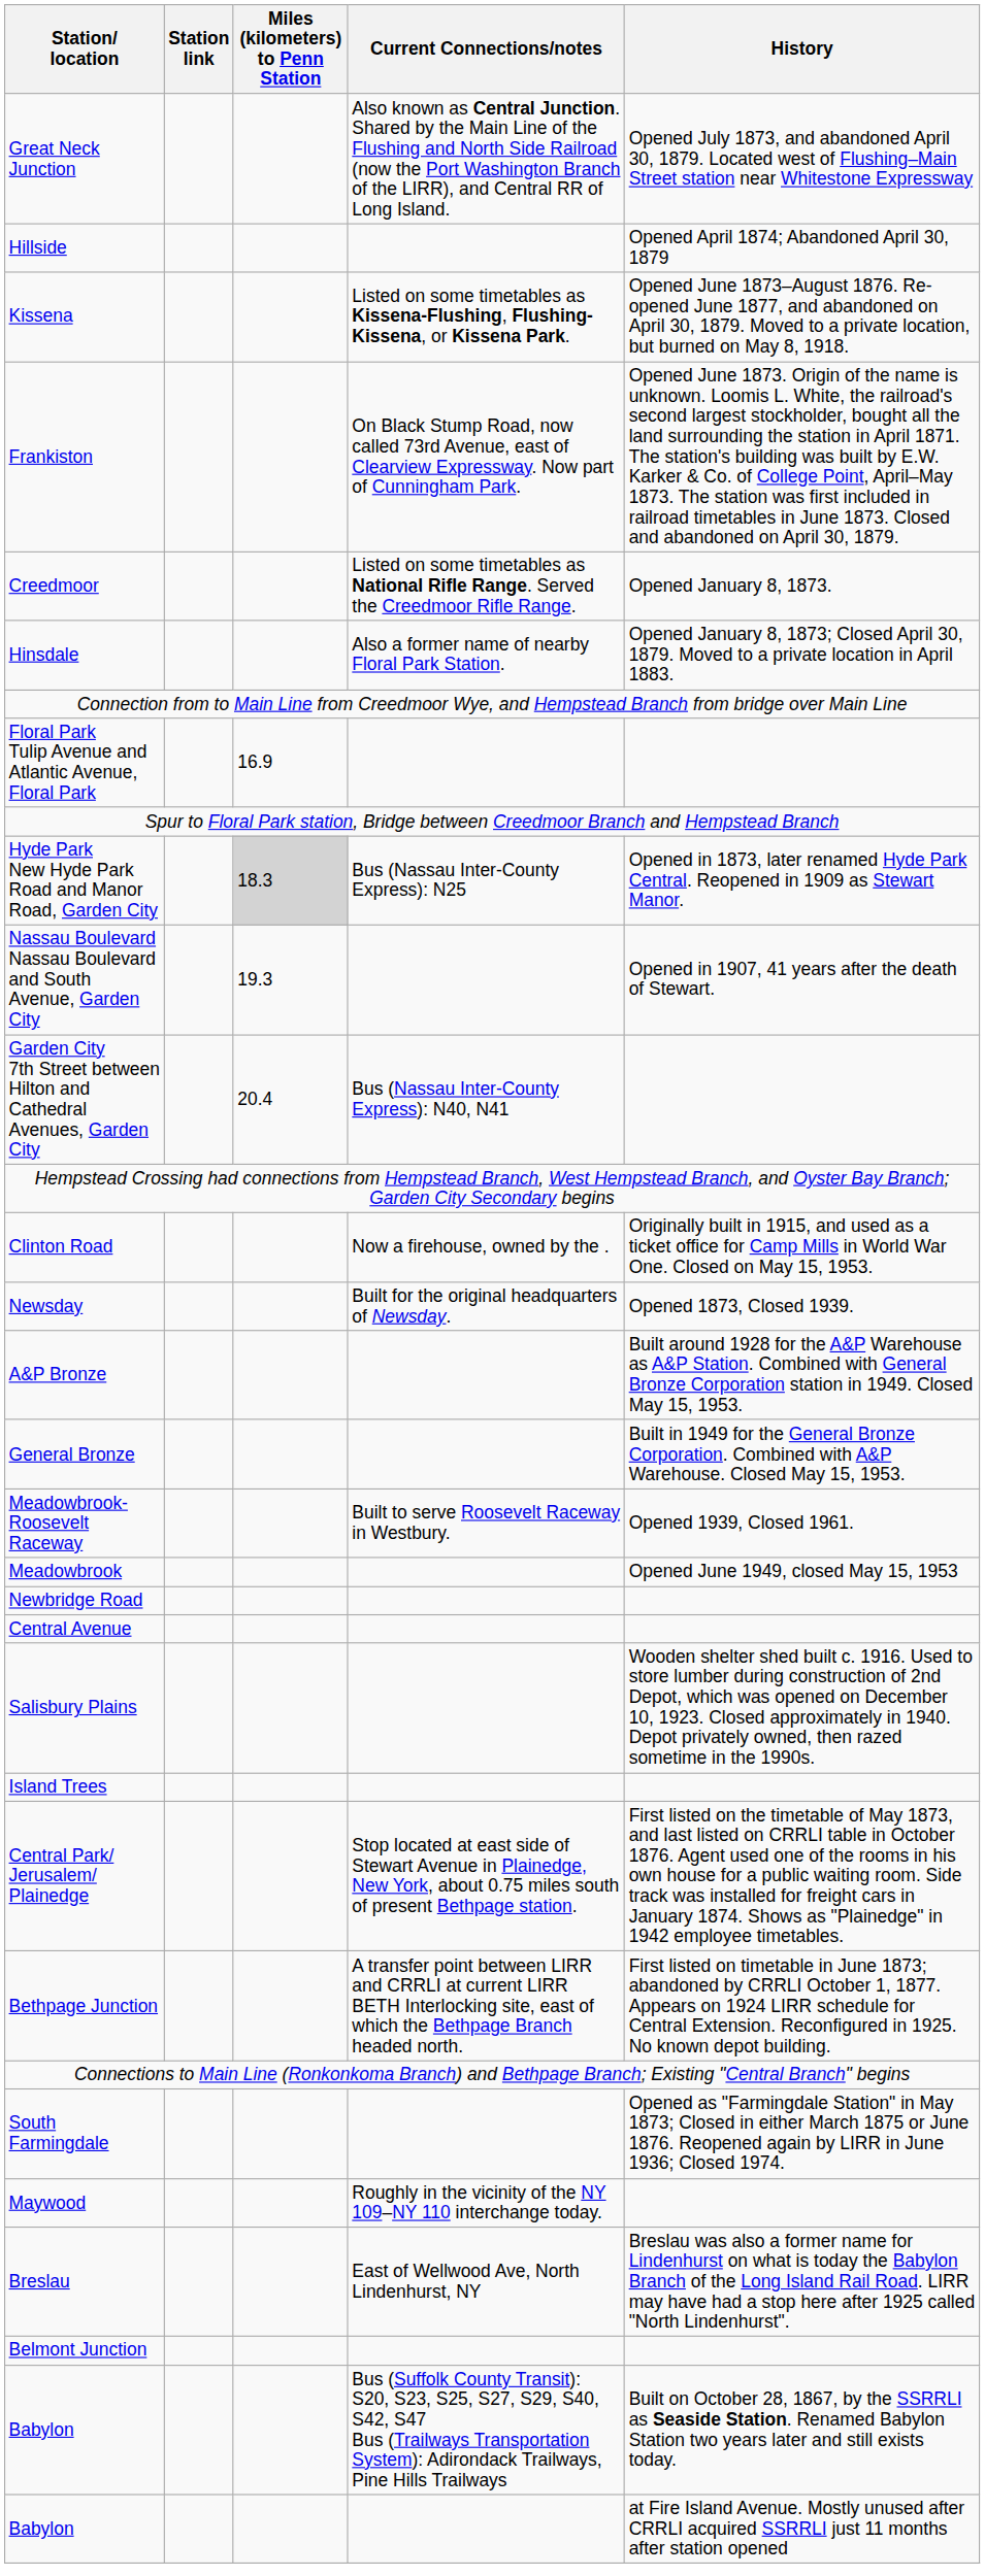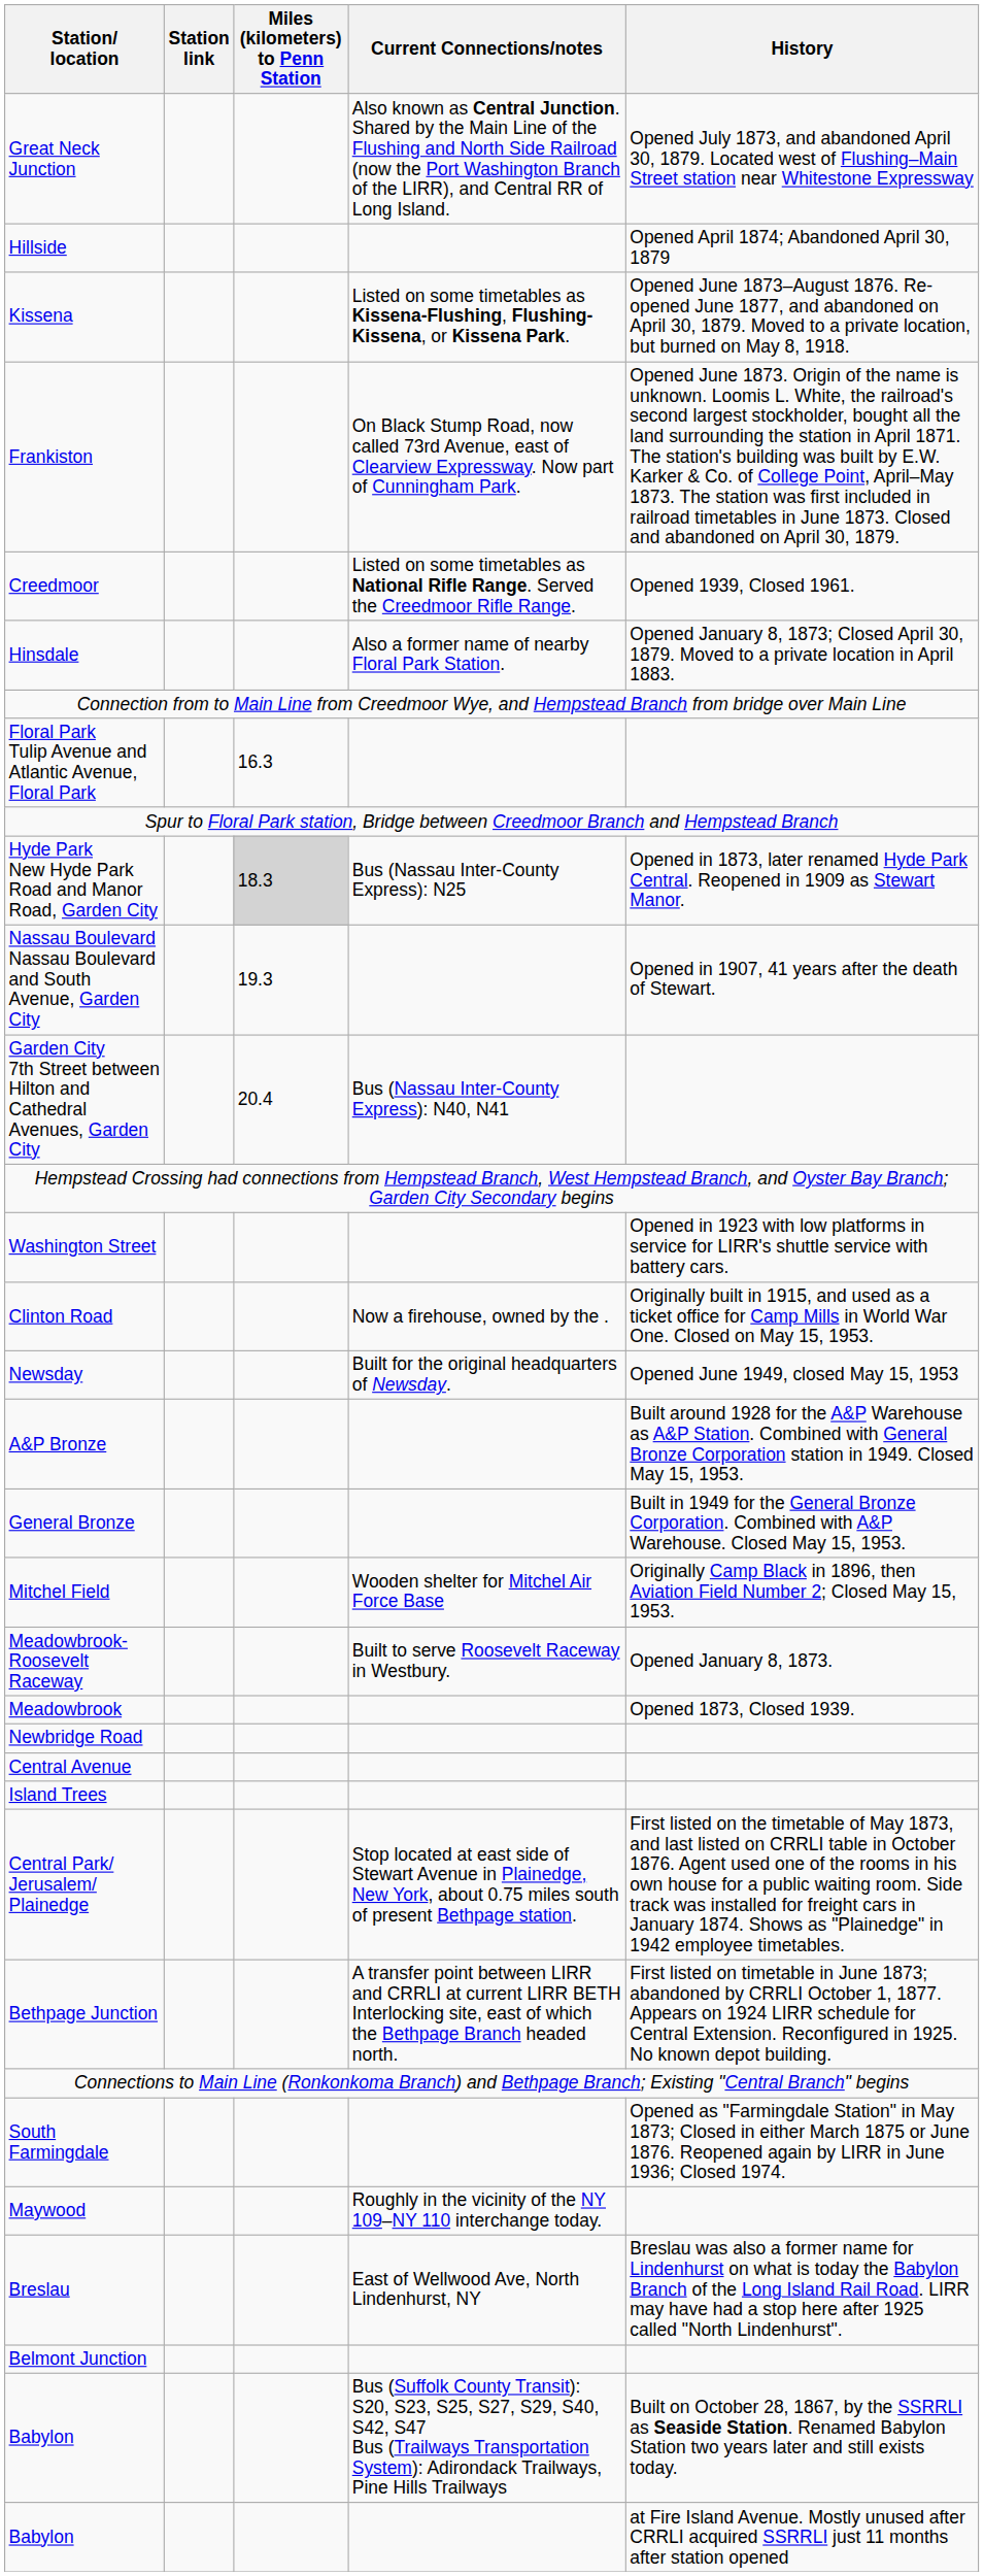 <table class="wikitable">
 <tr>
 <th>Station/<br>location</th>
 <th>Station<br>link</th>
 <th>Miles (kilometers)<br>to <a href='#'>Penn Station</a></th>
 <th>Current Connections/notes</th>
 <th>History</th>
 </tr>
 <tr>
 <td><a href='#'>Great Neck Junction</a></td>
 <td></td>
 <td></td>
 <td>Also known as <strong>Central Junction</strong>. Shared by the Main Line of the <a href='#'>Flushing and North Side Railroad</a> (now the <a href='#'>Port Washington Branch</a> of the LIRR), and Central RR of Long Island.</td>
 <td>Opened July 1873, and abandoned April 30, 1879. Located west of <a href='#'>Flushing–Main Street station</a> near <a href='#'>Whitestone Expressway</a></td>
 </tr>
 <tr>
 <td><a href='#'>Hillside</a></td>
 <td></td>
 <td></td>
 <td></td>
 <td>Opened April 1874; Abandoned April 30, 1879</td>
 </tr>
 <tr>
 <td><a href='#'>Kissena</a></td>
 <td></td>
 <td></td>
 <td>Listed on some timetables as <strong>Kissena-Flushing</strong>, <strong>Flushing-Kissena</strong>, or <strong>Kissena Park</strong>.</td>
 <td>Opened June 1873–August 1876. Re-opened June 1877, and abandoned on April 30, 1879. Moved to a private location, but burned on May 8, 1918.</td>
 </tr>
 <tr>
 <td><a href='#'>Frankiston</a></td>
 <td></td>
 <td></td>
 <td>On Black Stump Road, now called 73rd Avenue, east of <a href='#'>Clearview Expressway</a>. Now part of <a href='#'>Cunningham Park</a>.</td>
 <td>Opened June 1873. Origin of the name is unknown. Loomis L. White, the railroad's second largest stockholder, bought all the land surrounding the station in April 1871. The station's building was built by E.W. Karker & Co. of <a href='#'>College Point</a>, April–May 1873. The station was first included in railroad timetables in June 1873. Closed and abandoned on April 30, 1879.</td>
 </tr>
 <tr>
 <td><a href='#'>Creedmoor</a></td>
 <td></td>
 <td></td>
 <td>Listed on some timetables as <strong>National Rifle Range</strong>. Served the <a href='#'>Creedmoor Rifle Range</a>.</td>
-<td>Opened January 8, 1873.</td>
+<td>Opened 1939, Closed 1961.</td>
 </tr>
 <tr>
 <td><a href='#'>Hinsdale</a></td>
 <td></td>
 <td></td>
 <td>Also a former name of nearby <a href='#'>Floral Park Station</a>.</td>
 <td>Opened January 8, 1873; Closed April 30, 1879. Moved to a private location in April 1883.</td>
 </tr>
 <tr>
 <td colspan="5" align="center"><em>Connection from to <a href='#'>Main Line</a> from Creedmoor Wye, and <a href='#'>Hempstead Branch</a> from bridge over Main Line</em></td>
 </tr>
 <tr>
 <td><a href='#'>Floral Park</a><br>Tulip Avenue and Atlantic Avenue, <a href='#'>Floral Park</a></td>
 <td></td>
-<td>16.9</td>
+<td>16.3</td>
 <td></td>
 <td></td>
 </tr>
 <tr>
 <td colspan="5" align="center"><em>Spur to <a href='#'>Floral Park station</a>, Bridge between <a href='#'>Creedmoor Branch</a> and <a href='#'>Hempstead Branch</a></em></td>
 </tr>
 <tr>
 <td><a href='#'>Hyde Park</a> <br>New Hyde Park Road and Manor Road, <a href='#'>Garden City</a></td>
 <td></td>
 <td style="background: lightgrey;">18.3</td>
 <td>Bus (Nassau Inter-County Express): N25</td>
 <td>Opened in 1873, later renamed <a href='#'>Hyde Park Central</a>. Reopened in 1909 as <a href='#'>Stewart Manor</a>.</td>
 </tr>
 <tr>
 <td><a href='#'>Nassau Boulevard</a> <br>Nassau Boulevard and South Avenue, <a href='#'>Garden City</a></td>
 <td></td>
 <td>19.3</td>
 <td></td>
 <td>Opened in 1907, 41 years after the death of Stewart.</td>
 </tr>
 <tr>
 <td><a href='#'>Garden City</a> <br>7th Street between Hilton and Cathedral Avenues, <a href='#'>Garden City</a></td>
 <td></td>
 <td>20.4</td>
 <td>Bus (<a href='#'>Nassau Inter-County Express</a>): N40, N41</td>
 <td></td>
 </tr>
 <tr>
 <td colspan="5" align="center"><em>Hempstead Crossing had connections from <a href='#'>Hempstead Branch</a>, <a href='#'>West Hempstead Branch</a>, and <a href='#'>Oyster Bay Branch</a>; <a href='#'>Garden City Secondary</a> begins</em></td>
 </tr>
 <tr>
+<td><a href='#'>Washington Street</a></td>
+<td></td>
+<td></td>
+<td></td>
+<td>Opened in 1923 with low platforms in service for LIRR's shuttle service with battery cars.</td>
+</tr>
+<tr>
 <td><a href='#'>Clinton Road</a></td>
 <td></td>
 <td></td>
 <td>Now a firehouse, owned by the .</td>
 <td>Originally built in 1915, and used as a ticket office for <a href='#'>Camp Mills</a> in World War One. Closed on May 15, 1953.</td>
 </tr>
 <tr>
 <td><a href='#'>Newsday</a></td>
 <td></td>
 <td></td>
 <td>Built for the original headquarters of <em><a href='#'>Newsday</a></em>.</td>
-<td>Opened 1873, Closed 1939.</td>
+<td>Opened June 1949, closed May 15, 1953</td>
 </tr>
 <tr>
 <td><a href='#'>A&P Bronze</a></td>
 <td></td>
 <td></td>
 <td></td>
 <td>Built around 1928 for the <a href='#'>A&P</a> Warehouse as <a href='#'>A&P Station</a>. Combined with <a href='#'>General Bronze Corporation</a> station in 1949. Closed May 15, 1953.</td>
 </tr>
 <tr>
 <td><a href='#'>General Bronze</a></td>
 <td></td>
 <td></td>
 <td></td>
 <td>Built in 1949 for the <a href='#'>General Bronze Corporation</a>. Combined with <a href='#'>A&P</a> Warehouse. Closed May 15, 1953.</td>
 </tr>
 <tr>
+<td><a href='#'>Mitchel Field</a></td>
+<td></td>
+<td></td>
+<td>Wooden shelter for <a href='#'>Mitchel Air Force Base</a></td>
+<td>Originally <a href='#'>Camp Black</a> in 1896, then <a href='#'>Aviation Field Number 2</a>; Closed May 15, 1953.</td>
+</tr>
+<tr>
 <td><a href='#'>Meadowbrook-Roosevelt Raceway</a></td>
 <td></td>
 <td></td>
 <td>Built to serve <a href='#'>Roosevelt Raceway</a> in Westbury.</td>
-<td>Opened 1939, Closed 1961.</td>
+<td>Opened January 8, 1873.</td>
 </tr>
 <tr>
 <td><a href='#'>Meadowbrook</a></td>
 <td></td>
 <td></td>
 <td></td>
-<td>Opened June 1949, closed May 15, 1953</td>
+<td>Opened 1873, Closed 1939.</td>
 </tr>
 <tr>
 <td><a href='#'>Newbridge Road</a></td>
 <td></td>
 <td></td>
 <td></td>
 <td></td>
 </tr>
 <tr>
 <td><a href='#'>Central Avenue</a></td>
 <td></td>
 <td></td>
 <td></td>
 <td></td>
-</tr>
-<tr>
-<td><a href='#'>Salisbury Plains</a></td>
-<td></td>
-<td></td>
-<td></td>
-<td>Wooden shelter shed built c. 1916. Used to store lumber during construction of 2nd Depot, which was opened on December 10, 1923. Closed approximately in 1940. Depot privately owned, then razed sometime in the 1990s.</td>
 </tr>
 <tr>
 <td><a href='#'>Island Trees</a></td>
 <td></td>
 <td></td>
 <td></td>
 <td></td>
 </tr>
 <tr>
 <td><a href='#'>Central Park/<br>Jerusalem/<br>Plainedge</a></td>
 <td></td>
 <td></td>
 <td>Stop located at east side of Stewart Avenue in <a href='#'>Plainedge, New York</a>, about 0.75 miles south of present <a href='#'>Bethpage station</a>.</td>
 <td>First listed on the timetable of May 1873, and last listed on CRRLI table in October 1876. Agent used one of the rooms in his own house for a public waiting room. Side track was installed for freight cars in January 1874. Shows as "Plainedge" in 1942 employee timetables.</td>
 </tr>
 <tr>
 <td><a href='#'>Bethpage Junction</a></td>
 <td></td>
 <td></td>
 <td>A transfer point between LIRR and CRRLI at current LIRR BETH Interlocking site, east of which the <a href='#'>Bethpage Branch</a> headed north.</td>
 <td>First listed on timetable in June 1873; abandoned by CRRLI October 1, 1877. Appears on 1924 LIRR schedule for Central Extension. Reconfigured in 1925. No known depot building.</td>
 </tr>
 <tr>
 <td colspan="5" align="center"><em>Connections to <a href='#'>Main Line</a> (<a href='#'>Ronkonkoma Branch</a>) and <a href='#'>Bethpage Branch</a>; Existing "<a href='#'>Central Branch</a>" begins</em></td>
 </tr>
 <tr>
 <td><a href='#'>South Farmingdale</a></td>
 <td></td>
 <td></td>
 <td></td>
 <td>Opened as "Farmingdale Station" in May 1873; Closed in either March 1875 or June 1876. Reopened again by LIRR in June 1936; Closed 1974.</td>
 </tr>
 <tr>
 <td><a href='#'>Maywood</a></td>
 <td></td>
 <td></td>
 <td>Roughly in the vicinity of the <a href='#'>NY 109</a>–<a href='#'>NY 110</a> interchange today.</td>
 <td></td>
 </tr>
 <tr>
 <td><a href='#'>Breslau</a></td>
 <td></td>
 <td></td>
 <td>East of Wellwood Ave, North Lindenhurst, NY</td>
 <td>Breslau was also a former name for <a href='#'>Lindenhurst</a> on what is today the <a href='#'>Babylon Branch</a> of the <a href='#'>Long Island Rail Road</a>. LIRR may have had a stop here after 1925 called "North Lindenhurst".</td>
 </tr>
 <tr>
 <td><a href='#'>Belmont Junction</a></td>
 <td></td>
 <td></td>
 <td></td>
 <td></td>
 </tr>
 <tr>
 <td><a href='#'>Babylon</a></td>
 <td></td>
 <td></td>
 <td>Bus (<a href='#'>Suffolk County Transit</a>): S20, S23, S25, S27, S29, S40, S42, S47<br>Bus (<a href='#'>Trailways Transportation System</a>): Adirondack Trailways, Pine Hills Trailways</td>
 <td>Built on October 28, 1867, by the <a href='#'>SSRRLI</a> as <strong>Seaside Station</strong>. Renamed Babylon Station two years later and still exists today.</td>
 </tr>
 <tr>
 <td><a href='#'>Babylon</a></td>
 <td></td>
 <td></td>
 <td></td>
 <td>at Fire Island Avenue. Mostly unused after CRRLI acquired <a href='#'>SSRRLI</a> just 11 months after station opened</td>
 </tr>
 <tr>
 </tr>
 </table>
